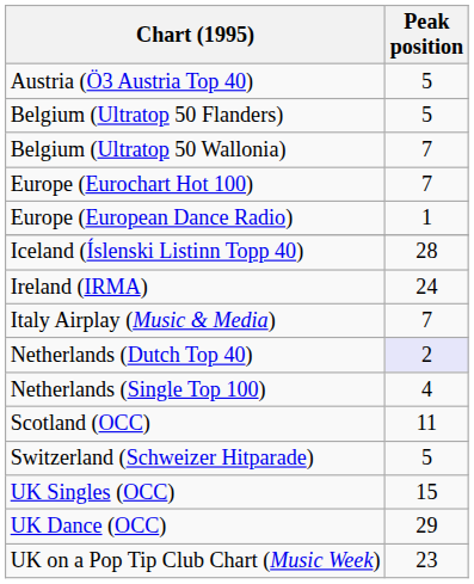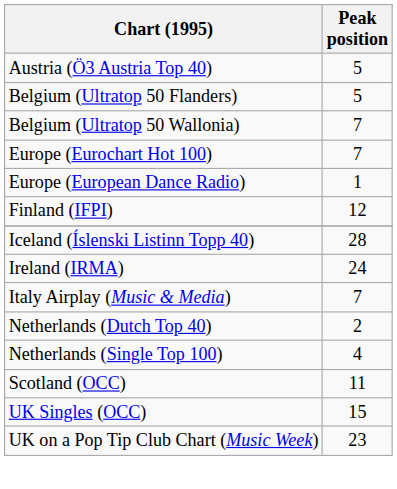 <table class="wikitable sortable">
 <tr>
 <th>Chart (1995)</th>
 <th>Peak<br>position</th>
 </tr>
 <tr>
 <td>Austria (<a href='#'>Ö3 Austria Top 40</a>)</td>
 <td align="center">5</td>
 </tr>
 <tr>
 <td>Belgium (<a href='#'>Ultratop</a> 50 Flanders)</td>
 <td align="center">5</td>
 </tr>
 <tr>
 <td>Belgium (<a href='#'>Ultratop</a> 50 Wallonia)</td>
 <td align="center">7</td>
 </tr>
 <tr>
 <td>Europe (<a href='#'>Eurochart Hot 100</a>)</td>
 <td align="center">7</td>
 </tr>
 <tr>
 <td>Europe (<a href='#'>European Dance Radio</a>)</td>
 <td align="center">1</td>
 </tr>
 <tr>
+<td>Finland (<a href='#'>IFPI</a>)</td>
+<td align="center">12</td>
+</tr>
+<tr>
 </tr>
 <tr>
 <td>Iceland (<a href='#'>Íslenski Listinn Topp 40</a>)</td>
 <td align="center">28</td>
 </tr>
 <tr>
 <td>Ireland (<a href='#'>IRMA</a>)</td>
 <td align="center">24</td>
 </tr>
 <tr>
 <td>Italy Airplay (<em><a href='#'>Music & Media</a></em>)</td>
 <td align="center">7</td>
 </tr>
 <tr>
 <td>Netherlands (<a href='#'>Dutch Top 40</a>)</td>
-<td align="center" style="background: lavender;">2</td>
+<td align="center">2</td>
 </tr>
 <tr>
 <td>Netherlands (<a href='#'>Single Top 100</a>)</td>
 <td align="center">4</td>
 </tr>
 <tr>
 <td>Scotland (<a href='#'>OCC</a>)</td>
 <td align="center">11</td>
 </tr>
 <tr>
-<td>Switzerland (<a href='#'>Schweizer Hitparade</a>)</td>
-<td align="center">5</td>
-</tr>
-<tr>
 <td><a href='#'>UK Singles</a> (<a href='#'>OCC</a>)</td>
 <td align="center">15</td>
-</tr>
-<tr>
-<td><a href='#'>UK Dance</a> (<a href='#'>OCC</a>)</td>
-<td align="center">29</td>
 </tr>
 <tr>
 <td>UK on a Pop Tip Club Chart (<em><a href='#'>Music Week</a></em>)</td>
 <td align="center">23</td>
 </tr>
 </table>
